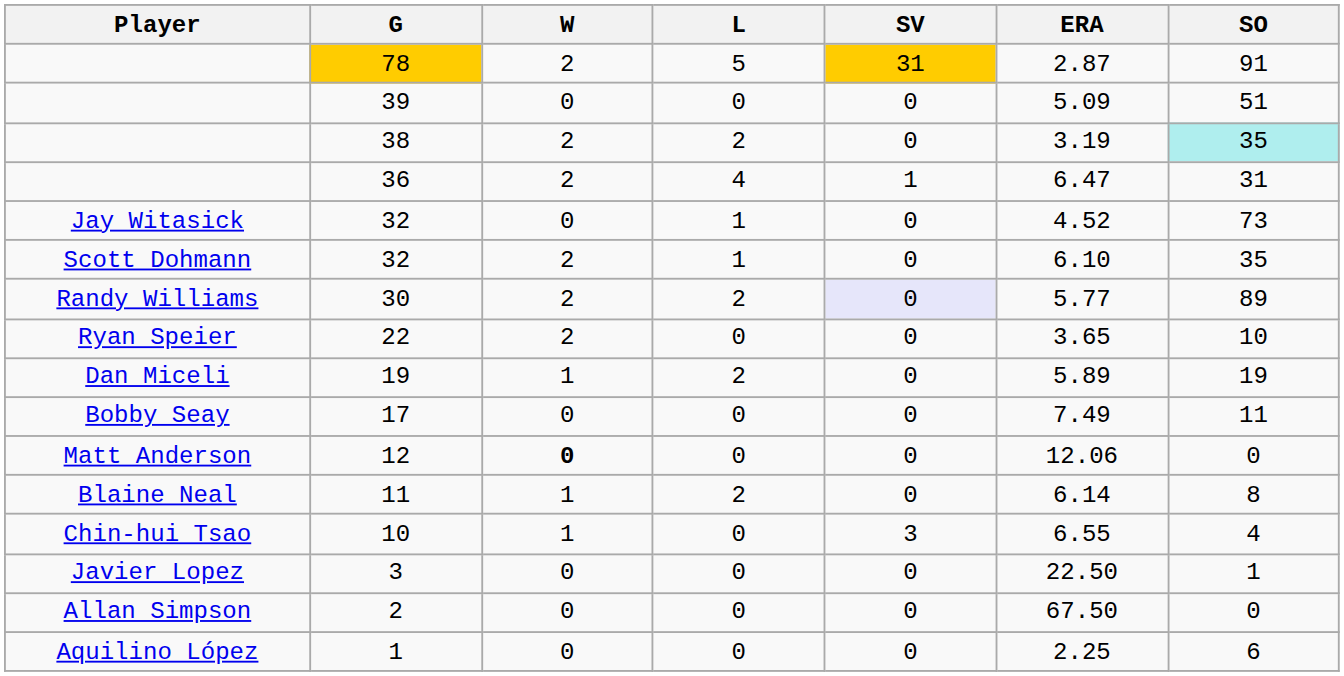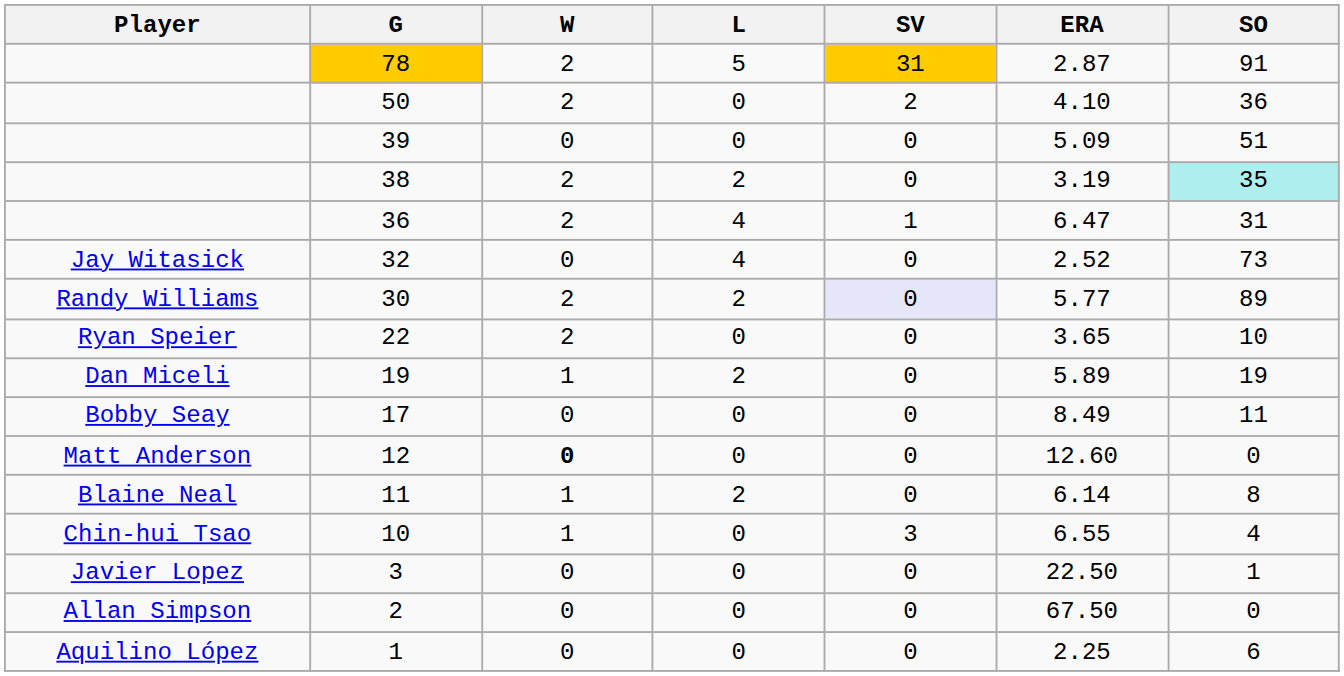 <table class="wikitable sortable">
 <tr>
 <th bgcolor="#DDDDFF" width="16%">Player</th>
 <th bgcolor="#DDDDFF" width="9%">G</th>
 <th bgcolor="#DDDDFF" width="9%">W</th>
 <th bgcolor="#DDDDFF" width="9%">L</th>
 <th bgcolor="#DDDDFF" width="9%">SV</th>
 <th bgcolor="#DDDDFF" width="9%">ERA</th>
 <th bgcolor="#DDDDFF" width="9%">SO</th>
 </tr>
 <tr align="center">
 <td></td>
 <td bgcolor="#FFCC00">78</td>
 <td>2</td>
 <td>5</td>
 <td bgcolor="#FFCC00">31</td>
 <td>2.87</td>
 <td>91</td>
+</tr>
+<tr align="center">
+<td></td>
+<td>50</td>
+<td>2</td>
+<td>0</td>
+<td>2</td>
+<td>4.10</td>
+<td>36</td>
 </tr>
 <tr align="center">
 <td></td>
 <td>39</td>
 <td>0</td>
 <td>0</td>
 <td>0</td>
 <td>5.09</td>
 <td>51</td>
 </tr>
 <tr align="center">
 <td></td>
 <td>38</td>
 <td>2</td>
 <td>2</td>
 <td>0</td>
 <td>3.19</td>
 <td style="background: paleturquoise;">35</td>
 </tr>
 <tr align="center">
 <td></td>
 <td>36</td>
 <td>2</td>
 <td>4</td>
 <td>1</td>
 <td>6.47</td>
 <td>31</td>
 </tr>
 <tr align="center">
 <td><a href='#'>Jay Witasick</a></td>
 <td>32</td>
 <td>0</td>
-<td>1</td>
+<td>4</td>
 <td>0</td>
-<td>4.52</td>
+<td>2.52</td>
 <td>73</td>
-</tr>
-<tr align=center>
-<td><a href='#'>Scott Dohmann</a></td>
-<td>32</td>
-<td>2</td>
-<td>1</td>
-<td>0</td>
-<td>6.10</td>
-<td>35</td>
 </tr>
 <tr align=center>
 <td><a href='#'>Randy Williams</a></td>
 <td>30</td>
 <td>2</td>
 <td>2</td>
 <td style="background: lavender;">0</td>
 <td>5.77</td>
 <td>89</td>
 </tr>
 <tr align=center>
 <td><a href='#'>Ryan Speier</a></td>
 <td>22</td>
 <td>2</td>
 <td>0</td>
 <td>0</td>
 <td>3.65</td>
 <td>10</td>
 </tr>
 <tr align=center>
 <td><a href='#'>Dan Miceli</a></td>
 <td>19</td>
 <td>1</td>
 <td>2</td>
 <td>0</td>
 <td>5.89</td>
 <td>19</td>
 </tr>
 <tr align=center>
 <td><a href='#'>Bobby Seay</a></td>
 <td>17</td>
 <td>0</td>
 <td>0</td>
 <td>0</td>
-<td>7.49</td>
+<td>8.49</td>
 <td>11</td>
 </tr>
 <tr align=center>
 <td><a href='#'>Matt Anderson</a></td>
 <td>12</td>
 <td><strong>0</strong></td>
 <td>0</td>
 <td>0</td>
-<td>12.06</td>
+<td>12.60</td>
 <td>0</td>
 </tr>
 <tr align=center>
 <td><a href='#'>Blaine Neal</a></td>
 <td>11</td>
 <td>1</td>
 <td>2</td>
 <td>0</td>
 <td>6.14</td>
 <td>8</td>
 </tr>
 <tr align=center>
 <td><a href='#'>Chin-hui Tsao</a></td>
 <td>10</td>
 <td>1</td>
 <td>0</td>
 <td>3</td>
 <td>6.55</td>
 <td>4</td>
 </tr>
 <tr align=center>
 <td><a href='#'>Javier Lopez</a></td>
 <td>3</td>
 <td>0</td>
 <td>0</td>
 <td>0</td>
 <td>22.50</td>
 <td>1</td>
 </tr>
 <tr align=center>
 <td><a href='#'>Allan Simpson</a></td>
 <td>2</td>
 <td>0</td>
 <td>0</td>
 <td>0</td>
 <td>67.50</td>
 <td>0</td>
 </tr>
 <tr align=center>
 <td><a href='#'>Aquilino López</a></td>
 <td>1</td>
 <td>0</td>
 <td>0</td>
 <td>0</td>
 <td>2.25</td>
 <td>6</td>
 </tr>
 </table>
